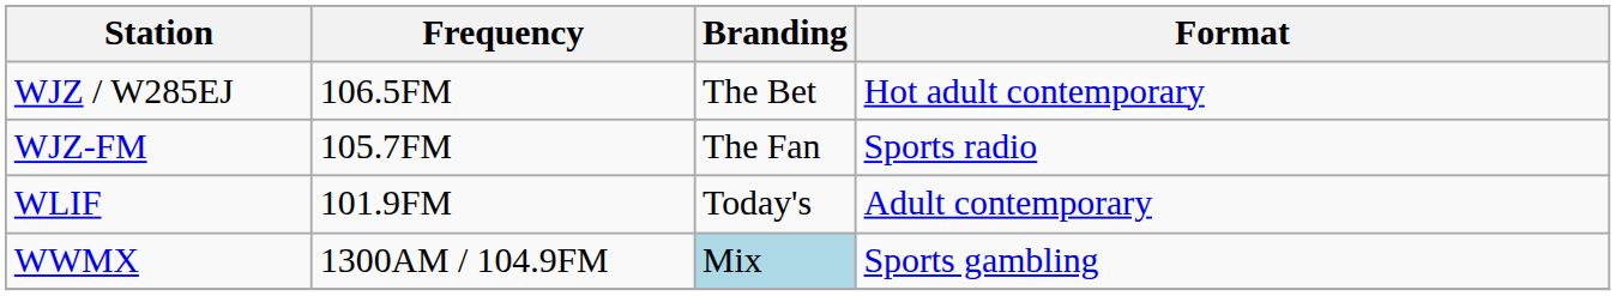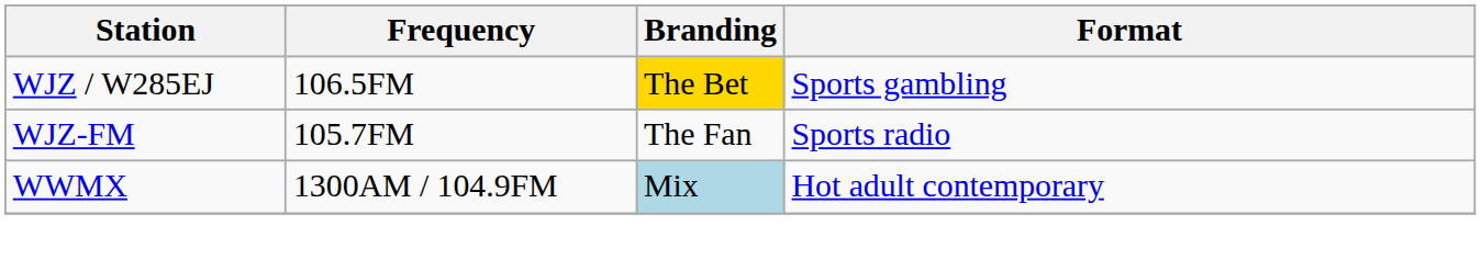 <table class="wikitable sortable" style="width:45em;">
 <tr>
 <th style="width:20%">Station</th>
 <th style="width:25%">Frequency</th>
 <th style="width:5%">Branding</th>
 <th style="width:50%">Format</th>
 </tr>
 <tr>
 <td><a href='#'>WJZ</a> / W285EJ</td>
 <td>106.5FM</td>
-<td>The Bet</td>
-<td><a href='#'>Hot adult contemporary</a></td>
+<td style="background: gold;">The Bet</td>
+<td><a href='#'>Sports gambling</a></td>
 </tr>
 <tr>
 <td><a href='#'>WJZ-FM</a></td>
 <td>105.7FM</td>
 <td>The Fan</td>
 <td><a href='#'>Sports radio</a></td>
 </tr>
 <tr>
-<td><a href='#'>WLIF</a></td>
-<td>101.9FM</td>
-<td>Today's</td>
-<td><a href='#'>Adult contemporary</a></td>
-</tr>
-<tr>
 <td><a href='#'>WWMX</a></td>
 <td>1300AM / 104.9FM</td>
 <td style="background: lightblue;">Mix</td>
-<td><a href='#'>Sports gambling</a></td>
+<td><a href='#'>Hot adult contemporary</a></td>
 </tr>
 <tr>
 </tr>
 </table>
